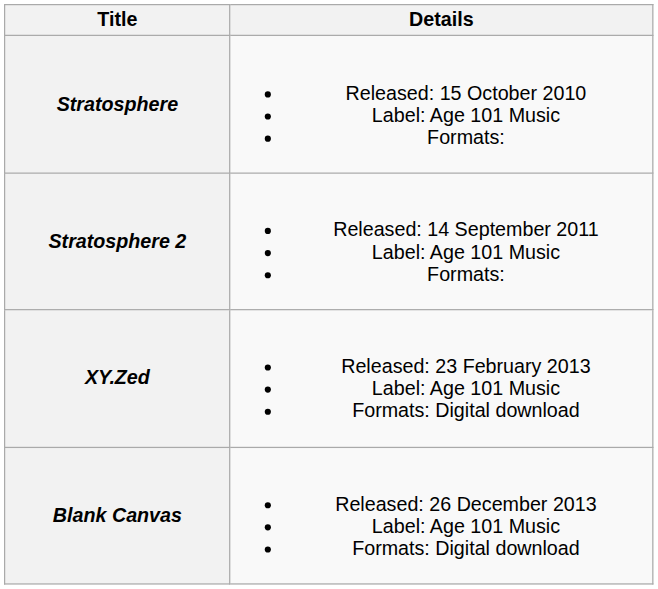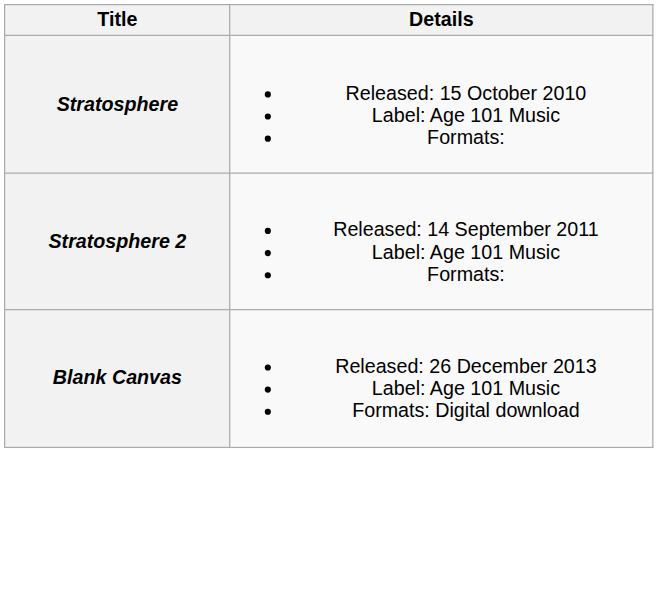 <table class="wikitable plainrowheaders" style="text-align:center;">
 <tr>
 <th scope="col" rowspan="1" style="width:11em;">Title</th>
 <th scope="col" rowspan="1" style="width:21em;">Details</th>
 </tr>
 <tr>
 <th scope="row"><em>Stratosphere</em></th>
 <td><br><ul><li>Released: 15 October 2010</li><li>Label: Age 101 Music</li><li>Formats:</li></ul></td>
 </tr>
 <tr>
 <th scope="row"><em>Stratosphere 2</em></th>
 <td><br><ul><li>Released: 14 September 2011</li><li>Label: Age 101 Music</li><li>Formats:</li></ul></td>
 </tr>
 <tr>
-<th scope="row"><em>XY.Zed</em></th>
-<td><br><ul><li>Released: 23 February 2013</li><li>Label: Age 101 Music</li><li>Formats: Digital download</li></ul></td>
-</tr>
-<tr>
 <th scope="row"><em>Blank Canvas</em></th>
 <td><br><ul><li>Released: 26 December 2013</li><li>Label: Age 101 Music</li><li>Formats: Digital download</li></ul></td>
 </tr>
 </table>
